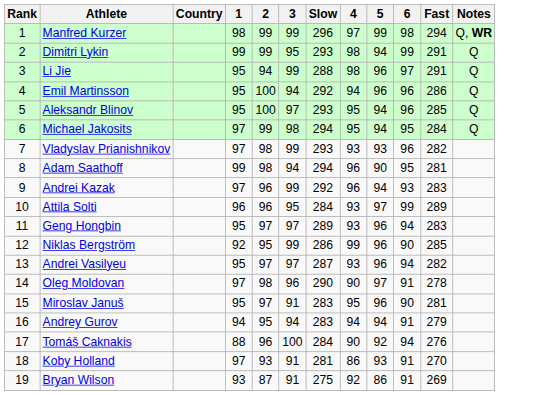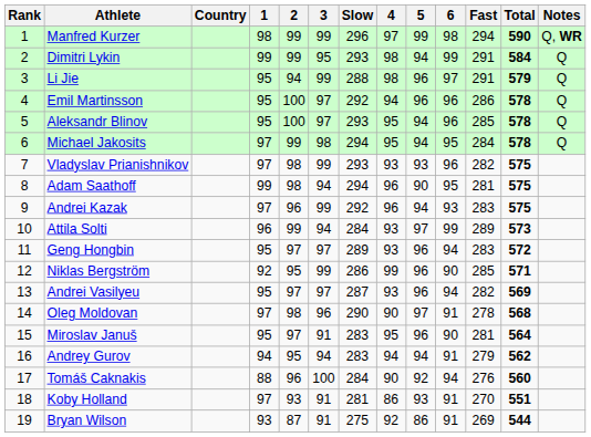 <table class="wikitable sortable" style="text-align:center">
 <tr>
 <th>Rank</th>
 <th>Athlete</th>
 <th>Country</th>
 <th class="unsortable" style="width: 28px">1</th>
 <th class="unsortable" style="width: 28px">2</th>
 <th class="unsortable" style="width: 28px">3</th>
 <th style="width: 35px">Slow</th>
 <th class="unsortable" style="width: 28px">4</th>
 <th class="unsortable" style="width: 28px">5</th>
 <th class="unsortable" style="width: 28px">6</th>
 <th style="width: 35px">Fast</th>
+<th>Total</th>
 <th class="unsortable">Notes</th>
 </tr>
 <tr bgcolor=#ccffcc>
 <td>1</td>
 <td align=left><a href='#'>Manfred Kurzer</a></td>
 <td align=left></td>
 <td>98</td>
 <td>99</td>
 <td>99</td>
 <td>296</td>
 <td>97</td>
 <td>99</td>
 <td>98</td>
 <td>294</td>
+<td><strong>590</strong></td>
 <td>Q, <strong>WR</strong></td>
 </tr>
 <tr bgcolor=#ccffcc>
 <td>2</td>
 <td align=left><a href='#'>Dimitri Lykin</a></td>
 <td align=left></td>
 <td>99</td>
 <td>99</td>
 <td>95</td>
 <td>293</td>
 <td>98</td>
 <td>94</td>
 <td>99</td>
 <td>291</td>
+<td><strong>584</strong></td>
 <td>Q</td>
 </tr>
 <tr bgcolor=#ccffcc>
 <td>3</td>
 <td align=left><a href='#'>Li Jie</a></td>
 <td align=left></td>
 <td>95</td>
 <td>94</td>
 <td>99</td>
 <td>288</td>
 <td>98</td>
 <td>96</td>
 <td>97</td>
 <td>291</td>
+<td><strong>579</strong></td>
 <td>Q</td>
 </tr>
 <tr bgcolor=#ccffcc>
 <td>4</td>
 <td align=left><a href='#'>Emil Martinsson</a></td>
 <td align=left></td>
 <td>95</td>
 <td>100</td>
-<td>94</td>
+<td>97</td>
 <td>292</td>
 <td>94</td>
 <td>96</td>
 <td>96</td>
 <td>286</td>
+<td><strong>578</strong></td>
 <td>Q</td>
 </tr>
 <tr bgcolor=#ccffcc>
 <td>5</td>
 <td align=left><a href='#'>Aleksandr Blinov</a></td>
 <td align=left></td>
 <td>95</td>
 <td>100</td>
 <td>97</td>
 <td>293</td>
 <td>95</td>
 <td>94</td>
 <td>96</td>
 <td>285</td>
+<td><strong>578</strong></td>
 <td>Q</td>
 </tr>
 <tr bgcolor=#ccffcc>
 <td>6</td>
 <td align=left><a href='#'>Michael Jakosits</a></td>
 <td align=left></td>
 <td>97</td>
 <td>99</td>
 <td>98</td>
 <td>294</td>
 <td>95</td>
 <td>94</td>
 <td>95</td>
 <td>284</td>
+<td><strong>578</strong></td>
 <td>Q</td>
 </tr>
 <tr>
 <td>7</td>
 <td align=left><a href='#'>Vladyslav Prianishnikov</a></td>
 <td align=left></td>
 <td>97</td>
 <td>98</td>
 <td>99</td>
 <td>293</td>
 <td>93</td>
 <td>93</td>
 <td>96</td>
 <td>282</td>
+<td><strong>575</strong></td>
 <td></td>
 </tr>
 <tr>
 <td>8</td>
 <td align=left><a href='#'>Adam Saathoff</a></td>
 <td align=left></td>
 <td>99</td>
 <td>98</td>
 <td>94</td>
 <td>294</td>
 <td>96</td>
 <td>90</td>
 <td>95</td>
 <td>281</td>
+<td><strong>575</strong></td>
 <td></td>
 </tr>
 <tr>
 <td>9</td>
 <td align=left><a href='#'>Andrei Kazak</a></td>
 <td align=left></td>
 <td>97</td>
 <td>96</td>
 <td>99</td>
 <td>292</td>
 <td>96</td>
 <td>94</td>
 <td>93</td>
 <td>283</td>
+<td><strong>575</strong></td>
 <td></td>
 </tr>
 <tr>
 <td>10</td>
 <td align=left><a href='#'>Attila Solti</a></td>
 <td align=left></td>
 <td>96</td>
-<td>96</td>
-<td>95</td>
+<td>99</td>
+<td>94</td>
 <td>284</td>
 <td>93</td>
 <td>97</td>
 <td>99</td>
 <td>289</td>
+<td><strong>573</strong></td>
 <td></td>
 </tr>
 <tr>
 <td>11</td>
 <td align=left><a href='#'>Geng Hongbin</a></td>
 <td align=left></td>
 <td>95</td>
 <td>97</td>
 <td>97</td>
 <td>289</td>
 <td>93</td>
 <td>96</td>
 <td>94</td>
 <td>283</td>
+<td><strong>572</strong></td>
 <td></td>
 </tr>
 <tr>
 <td>12</td>
 <td align=left><a href='#'>Niklas Bergström</a></td>
 <td align=left></td>
 <td>92</td>
 <td>95</td>
 <td>99</td>
 <td>286</td>
 <td>99</td>
 <td>96</td>
 <td>90</td>
 <td>285</td>
+<td><strong>571</strong></td>
 <td></td>
 </tr>
 <tr>
 <td>13</td>
 <td align=left><a href='#'>Andrei Vasilyeu</a></td>
 <td align=left></td>
 <td>95</td>
 <td>97</td>
 <td>97</td>
 <td>287</td>
 <td>93</td>
 <td>96</td>
 <td>94</td>
 <td>282</td>
+<td><strong>569</strong></td>
 <td></td>
 </tr>
 <tr>
 <td>14</td>
 <td align=left><a href='#'>Oleg Moldovan</a></td>
 <td align=left></td>
 <td>97</td>
 <td>98</td>
 <td>96</td>
 <td>290</td>
 <td>90</td>
 <td>97</td>
 <td>91</td>
 <td>278</td>
+<td><strong>568</strong></td>
 <td></td>
 </tr>
 <tr>
 <td>15</td>
 <td align=left><a href='#'>Miroslav Januš</a></td>
 <td align=left></td>
 <td>95</td>
 <td>97</td>
 <td>91</td>
 <td>283</td>
 <td>95</td>
 <td>96</td>
 <td>90</td>
 <td>281</td>
+<td><strong>564</strong></td>
 <td></td>
 </tr>
 <tr>
 <td>16</td>
 <td align=left><a href='#'>Andrey Gurov</a></td>
 <td align=left></td>
 <td>94</td>
 <td>95</td>
 <td>94</td>
 <td>283</td>
 <td>94</td>
 <td>94</td>
 <td>91</td>
 <td>279</td>
+<td><strong>562</strong></td>
 <td></td>
 </tr>
 <tr>
 <td>17</td>
 <td align=left><a href='#'>Tomáš Caknakis</a></td>
 <td align=left></td>
 <td>88</td>
 <td>96</td>
 <td>100</td>
 <td>284</td>
 <td>90</td>
 <td>92</td>
 <td>94</td>
 <td>276</td>
+<td><strong>560</strong></td>
 <td></td>
 </tr>
 <tr>
 <td>18</td>
 <td align=left><a href='#'>Koby Holland</a></td>
 <td align=left></td>
 <td>97</td>
 <td>93</td>
 <td>91</td>
 <td>281</td>
 <td>86</td>
 <td>93</td>
 <td>91</td>
 <td>270</td>
+<td><strong>551</strong></td>
 <td></td>
 </tr>
 <tr>
 <td>19</td>
 <td align=left><a href='#'>Bryan Wilson</a></td>
 <td align=left></td>
 <td>93</td>
 <td>87</td>
 <td>91</td>
 <td>275</td>
 <td>92</td>
 <td>86</td>
 <td>91</td>
 <td>269</td>
+<td><strong>544</strong></td>
 <td></td>
 </tr>
 </table>
